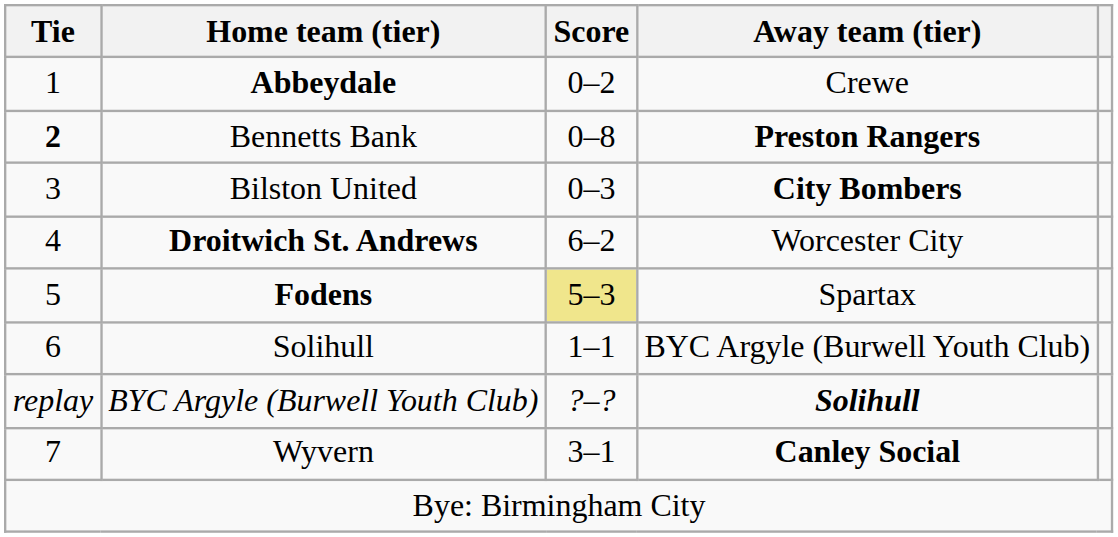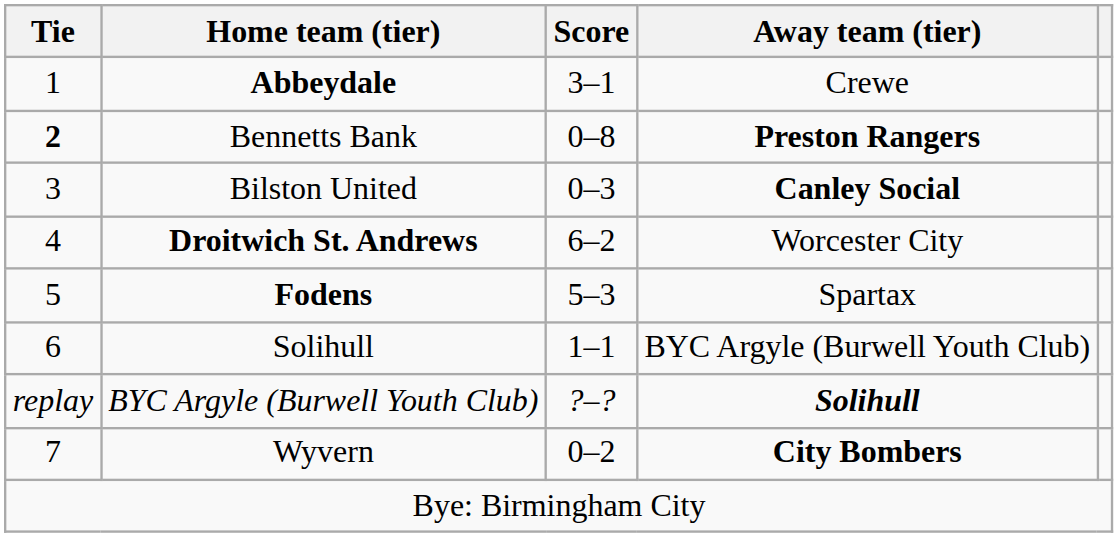 <table class="wikitable" style="text-align:center; font-size:85%">
 <tr>
 <th>Tie</th>
 <th>Home team (tier)</th>
 <th>Score</th>
 <th>Away team (tier)</th>
 <th></th>
 </tr>
 <tr>
 <td align="center">1</td>
 <td><strong>Abbeydale</strong></td>
-<td align="center">0–2</td>
+<td align="center">3–1</td>
 <td>Crewe</td>
 <td></td>
 </tr>
 <tr>
 <td align="center"><strong>2</strong></td>
 <td>Bennetts Bank</td>
 <td align="center">0–8</td>
 <td><strong>Preston Rangers</strong></td>
 <td></td>
 </tr>
 <tr>
 <td align="center">3</td>
 <td>Bilston United</td>
 <td align="center">0–3</td>
-<td><strong>City Bombers</strong></td>
+<td><strong>Canley Social</strong></td>
 <td></td>
 </tr>
 <tr>
 <td align="center">4</td>
 <td><strong>Droitwich St. Andrews</strong></td>
 <td align="center">6–2</td>
 <td>Worcester City</td>
 <td></td>
 </tr>
 <tr>
 <td align="center">5</td>
 <td><strong>Fodens</strong></td>
-<td align="center" style="background: khaki;">5–3</td>
+<td align="center">5–3</td>
 <td>Spartax</td>
 <td></td>
 </tr>
 <tr>
 <td align="center">6</td>
 <td>Solihull</td>
 <td align="center">1–1</td>
 <td>BYC Argyle (Burwell Youth Club)</td>
 <td></td>
 </tr>
 <tr>
 <td align="center"><em>replay</em></td>
 <td><em>BYC Argyle (Burwell Youth Club)</em></td>
 <td align="center"><em>?–?</em></td>
 <td><strong><em>Solihull</em></strong></td>
 <td></td>
 </tr>
 <tr>
 <td align="center">7</td>
 <td>Wyvern</td>
-<td align="center">3–1</td>
-<td><strong>Canley Social</strong></td>
+<td align="center">0–2</td>
+<td><strong>City Bombers</strong></td>
 <td></td>
 </tr>
 <tr>
 <td colspan="5" align="center">Bye: Birmingham City</td>
 </tr>
 </table>
